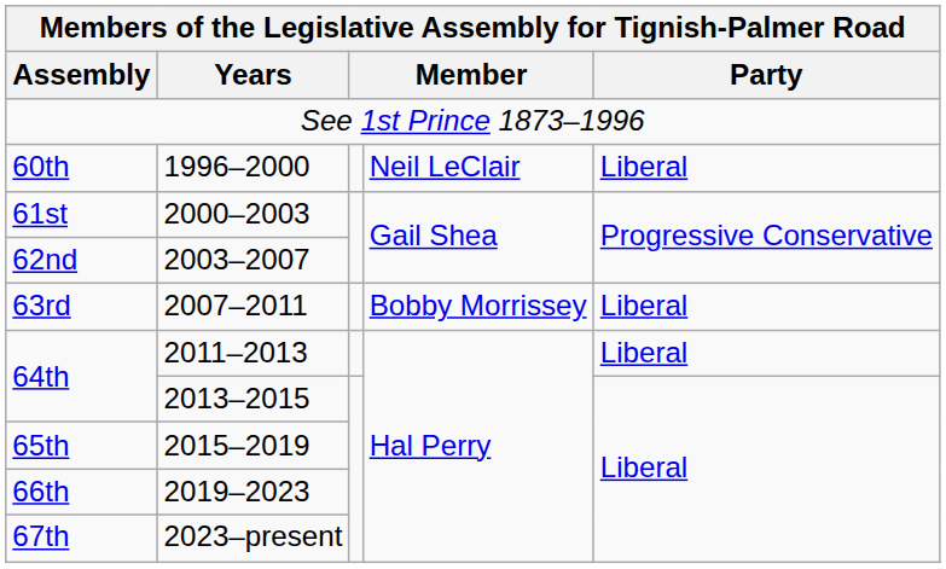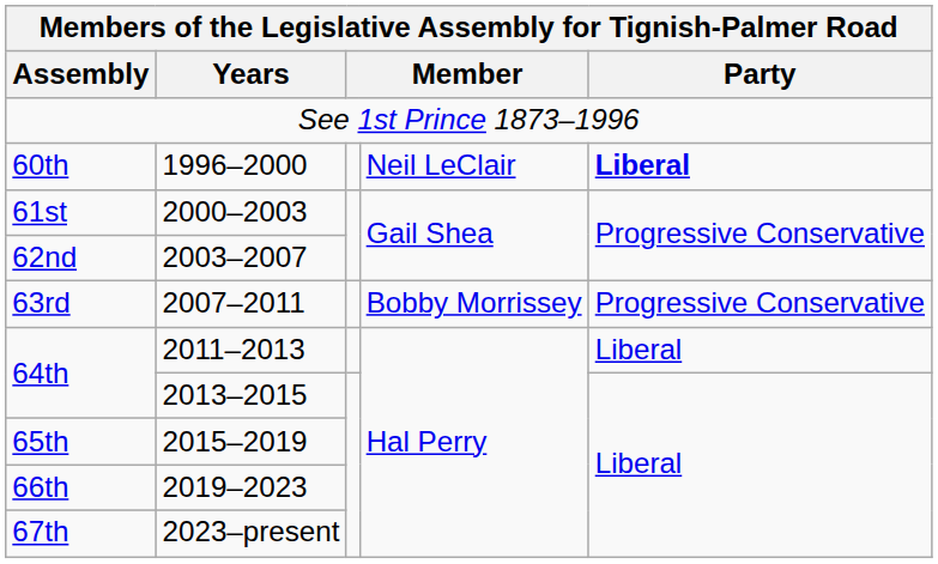 <table class="wikitable" align=centre>
 <tr>
 <th colspan=5>Members of the Legislative Assembly for Tignish-Palmer Road</th>
 </tr>
 <tr>
 <th>Assembly</th>
 <th>Years</th>
 <th colspan="2">Member</th>
 <th>Party</th>
 </tr>
 <tr>
 <td align="center" colspan=5><em>See <a href='#'>1st Prince</a> 1873–1996</em></td>
 </tr>
 <tr>
 <td><a href='#'>60th</a></td>
 <td>1996–2000</td>
 <td rowspan=1 ></td>
 <td rowspan=1><a href='#'>Neil LeClair</a></td>
-<td rowspan=1><a href='#'>Liberal</a></td>
+<td rowspan=1><strong><a href='#'>Liberal</a></strong></td>
 </tr>
 <tr>
 <td><a href='#'>61st</a></td>
 <td>2000–2003</td>
 <td rowspan=2 ></td>
 <td rowspan=2><a href='#'>Gail Shea</a></td>
 <td rowspan=2><a href='#'>Progressive Conservative</a></td>
 </tr>
 <tr>
 <td><a href='#'>62nd</a></td>
 <td>2003–2007</td>
 </tr>
 <tr>
 <td><a href='#'>63rd</a></td>
 <td>2007–2011</td>
 <td rowspan=1 ></td>
 <td rowspan=1><a href='#'>Bobby Morrissey</a></td>
-<td rowspan=1><a href='#'>Liberal</a></td>
+<td rowspan=1><a href='#'>Progressive Conservative</a></td>
 </tr>
 <tr>
 <td rowspan=2><a href='#'>64th</a></td>
 <td>2011–2013</td>
 <td rowspan=1 ></td>
 <td rowspan=5><a href='#'>Hal Perry</a></td>
 <td rowspan=1><a href='#'>Liberal</a></td>
 </tr>
 <tr>
 <td>2013–2015</td>
 <td rowspan=4 ></td>
 <td rowspan=4><a href='#'>Liberal</a></td>
 </tr>
 <tr>
 <td><a href='#'>65th</a></td>
 <td>2015–2019</td>
 </tr>
 <tr>
 <td><a href='#'>66th</a></td>
 <td>2019–2023</td>
 </tr>
 <tr>
 <td><a href='#'>67th</a></td>
 <td>2023–present</td>
 </tr>
 </table>
